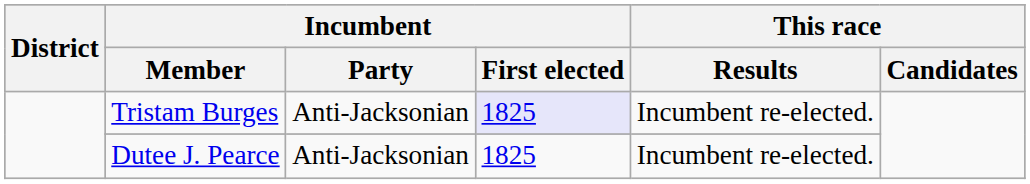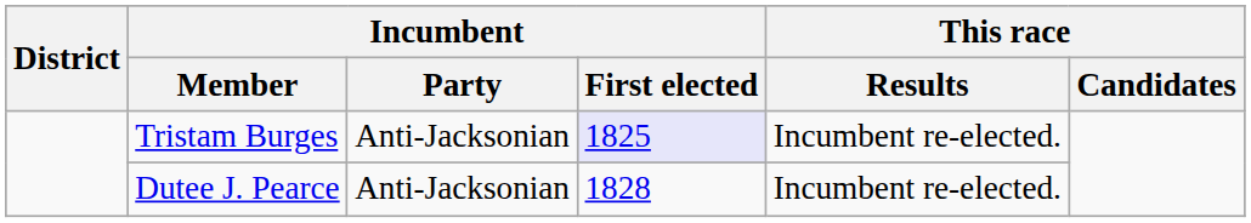 <table class=wikitable>
 <tr>
 <th rowspan=2>District</th>
 <th colspan=3>Incumbent</th>
 <th colspan=2>This race</th>
 </tr>
 <tr>
 <th>Member</th>
 <th>Party</th>
 <th>First elected</th>
 <th>Results</th>
 <th>Candidates</th>
 </tr>
 <tr>
 <td rowspan=2><br></td>
 <td><a href='#'>Tristam Burges</a></td>
 <td>Anti-Jacksonian</td>
 <td style="background: lavender;"><a href='#'>1825</a></td>
 <td>Incumbent re-elected.</td>
 <td rowspan=2 nowrap></td>
 </tr>
 <tr>
 <td><a href='#'>Dutee J. Pearce</a></td>
 <td>Anti-Jacksonian</td>
-<td><a href='#'>1825</a></td>
+<td><a href='#'>1828</a></td>
 <td>Incumbent re-elected.</td>
 </tr>
 </table>
